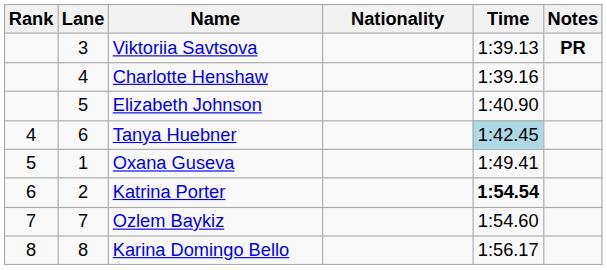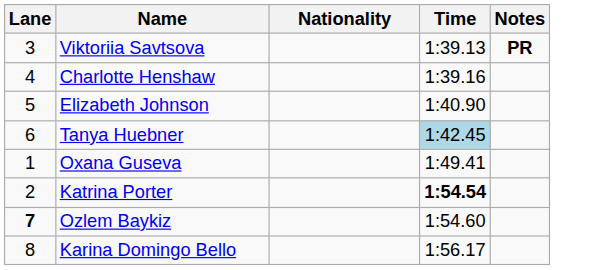 <table class="wikitable sortable" style="text-align:center">
 <tr>
-<th>Rank</th>
 <th>Lane</th>
 <th style="width:180px">Name</th>
 <th style="width:125px">Nationality</th>
 <th>Time</th>
 <th>Notes</th>
 </tr>
 <tr>
-<td></td>
 <td>3</td>
 <td style="text-align:left;"><a href='#'>Viktoriia Savtsova</a></td>
 <td style="text-align:left;"></td>
 <td>1:39.13</td>
 <td><strong>PR</strong></td>
 </tr>
 <tr>
-<td></td>
 <td>4</td>
 <td style="text-align:left;"><a href='#'>Charlotte Henshaw</a></td>
 <td style="text-align:left;"></td>
 <td>1:39.16</td>
 <td></td>
 </tr>
 <tr>
-<td></td>
 <td>5</td>
 <td style="text-align:left;"><a href='#'>Elizabeth Johnson</a></td>
 <td style="text-align:left;"></td>
 <td>1:40.90</td>
 <td></td>
 </tr>
 <tr>
-<td>4</td>
 <td>6</td>
 <td style="text-align:left;"><a href='#'>Tanya Huebner</a></td>
 <td style="text-align:left;"></td>
 <td style="background: lightblue;">1:42.45</td>
 <td></td>
 </tr>
 <tr>
-<td>5</td>
 <td>1</td>
 <td style="text-align:left;"><a href='#'>Oxana Guseva</a></td>
 <td style="text-align:left;"></td>
 <td>1:49.41</td>
 <td></td>
 </tr>
 <tr>
-<td>6</td>
 <td>2</td>
 <td style="text-align:left;"><a href='#'>Katrina Porter</a></td>
 <td style="text-align:left;"></td>
 <td><strong>1:54.54</strong></td>
 <td></td>
 </tr>
 <tr>
-<td>7</td>
-<td>7</td>
+<td><strong>7</strong></td>
 <td style="text-align:left;"><a href='#'>Ozlem Baykiz</a></td>
 <td style="text-align:left;"></td>
 <td>1:54.60</td>
 <td></td>
 </tr>
 <tr>
 <td>8</td>
-<td>8</td>
 <td style="text-align:left;"><a href='#'>Karina Domingo Bello</a></td>
 <td style="text-align:left;"></td>
 <td>1:56.17</td>
 <td></td>
 </tr>
 </table>
